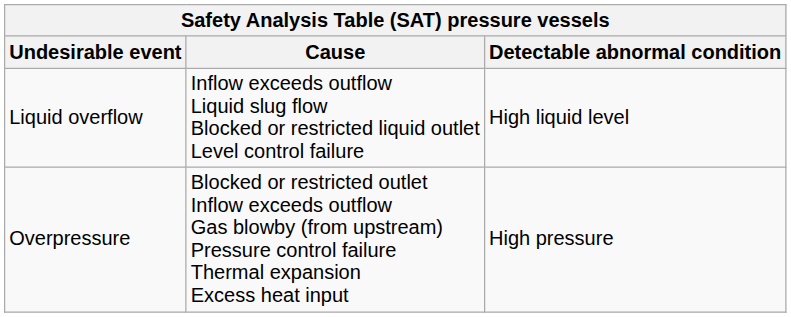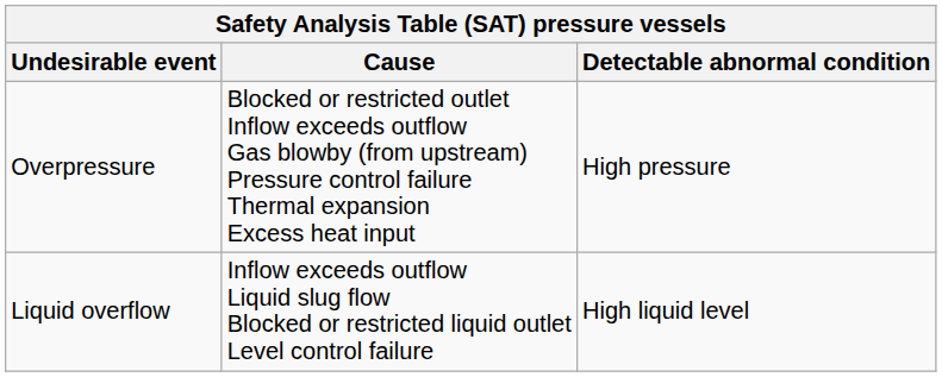 <table class="wikitable">
 <tr>
 <th colspan="3">Safety Analysis Table (SAT) pressure vessels</th>
 </tr>
 <tr>
 <th>Undesirable event</th>
 <th>Cause</th>
 <th>Detectable abnormal condition</th>
 </tr>
 <tr>
+<td>Overpressure</td>
+<td>Blocked or restricted outlet<br>Inflow exceeds outflow<br>Gas blowby (from upstream)<br>Pressure control failure<br>Thermal expansion<br>Excess heat input</td>
+<td>High pressure</td>
+</tr>
+<tr>
 <td>Liquid overflow</td>
 <td>Inflow exceeds outflow<br>Liquid slug flow<br>Blocked or restricted liquid outlet<br>Level control failure</td>
 <td>High liquid level</td>
 </tr>
-<tr>
-<td>Overpressure</td>
-<td>Blocked or restricted outlet<br>Inflow exceeds outflow<br>Gas blowby (from upstream)<br>Pressure control failure<br>Thermal expansion<br>Excess heat input</td>
-<td>High pressure</td>
-</tr>
 </table>
